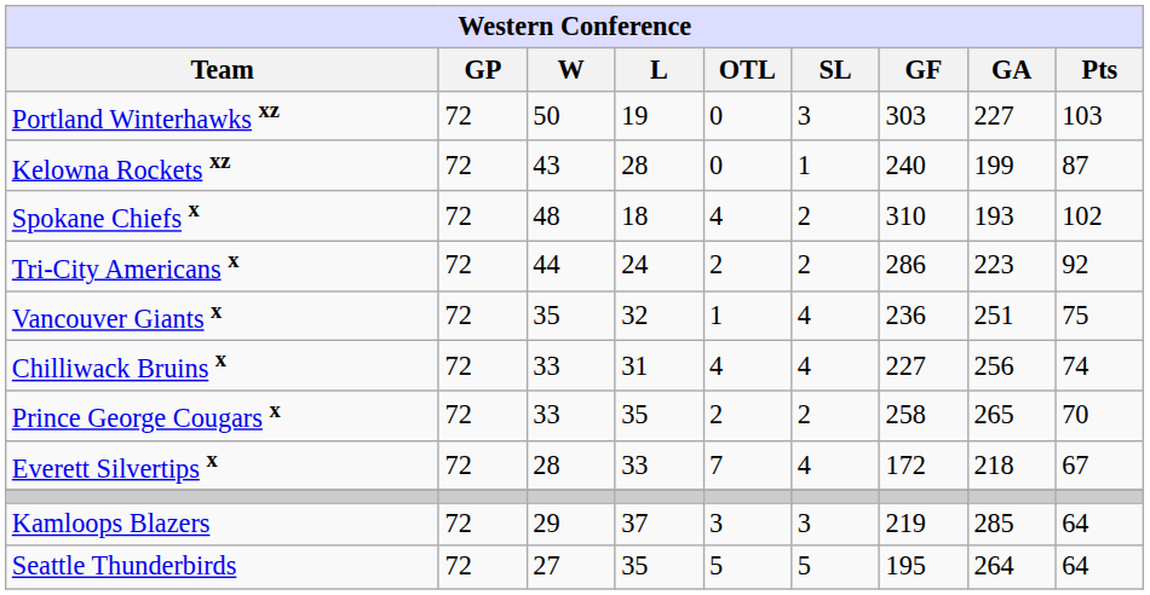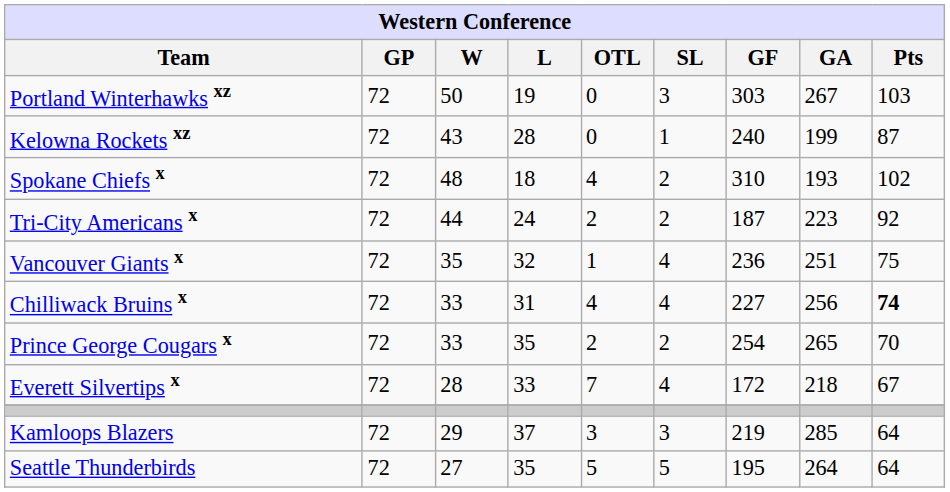 <table class="wikitable">
 <tr>
 <th colspan="9" style="background-color: #DDDDFF;"><strong>Western Conference</strong></th>
 </tr>
 <tr>
 <th width=250>Team</th>
 <th width=45>GP</th>
 <th width=45>W</th>
 <th width=45>L</th>
 <th width=45>OTL</th>
 <th width=45>SL</th>
 <th width=45>GF</th>
 <th width=45>GA</th>
 <th width=45>Pts</th>
 </tr>
 <tr>
 <td><a href='#'>Portland Winterhawks</a> <sup><strong>xz</strong></sup></td>
 <td>72</td>
 <td>50</td>
 <td>19</td>
 <td>0</td>
 <td>3</td>
 <td>303</td>
-<td>227</td>
+<td>267</td>
 <td>103</td>
 </tr>
 <tr>
 <td><a href='#'>Kelowna Rockets</a> <sup><strong>xz</strong></sup></td>
 <td>72</td>
 <td>43</td>
 <td>28</td>
 <td>0</td>
 <td>1</td>
 <td>240</td>
 <td>199</td>
 <td>87</td>
 </tr>
 <tr>
 <td><a href='#'>Spokane Chiefs</a> <sup><strong>x</strong></sup></td>
 <td>72</td>
 <td>48</td>
 <td>18</td>
 <td>4</td>
 <td>2</td>
 <td>310</td>
 <td>193</td>
 <td>102</td>
 </tr>
 <tr>
 <td><a href='#'>Tri-City Americans</a> <sup><strong>x</strong></sup></td>
 <td>72</td>
 <td>44</td>
 <td>24</td>
 <td>2</td>
 <td>2</td>
-<td>286</td>
+<td>187</td>
 <td>223</td>
 <td>92</td>
 </tr>
 <tr>
 <td><a href='#'>Vancouver Giants</a> <sup><strong>x</strong></sup></td>
 <td>72</td>
 <td>35</td>
 <td>32</td>
 <td>1</td>
 <td>4</td>
 <td>236</td>
 <td>251</td>
 <td>75</td>
 </tr>
 <tr>
 <td><a href='#'>Chilliwack Bruins</a> <sup><strong>x</strong></sup></td>
 <td>72</td>
 <td>33</td>
 <td>31</td>
 <td>4</td>
 <td>4</td>
 <td>227</td>
 <td>256</td>
-<td>74</td>
+<td><strong>74</strong></td>
 </tr>
 <tr>
 <td><a href='#'>Prince George Cougars</a> <sup><strong>x</strong></sup></td>
 <td>72</td>
 <td>33</td>
 <td>35</td>
 <td>2</td>
 <td>2</td>
-<td>258</td>
+<td>254</td>
 <td>265</td>
 <td>70</td>
 </tr>
 <tr>
 <td><a href='#'>Everett Silvertips</a> <sup><strong>x</strong></sup></td>
 <td>72</td>
 <td>28</td>
 <td>33</td>
 <td>7</td>
 <td>4</td>
 <td>172</td>
 <td>218</td>
 <td>67</td>
 </tr>
 <tr>
 </tr>
 <tr style="background-color:#cccccc;">
 <td></td>
 <td></td>
 <td></td>
 <td></td>
 <td></td>
 <td></td>
 <td></td>
 <td></td>
 <td></td>
 </tr>
 <tr>
 <td><a href='#'>Kamloops Blazers</a></td>
 <td>72</td>
 <td>29</td>
 <td>37</td>
 <td>3</td>
 <td>3</td>
 <td>219</td>
 <td>285</td>
 <td>64</td>
 </tr>
 <tr>
 <td><a href='#'>Seattle Thunderbirds</a></td>
 <td>72</td>
 <td>27</td>
 <td>35</td>
 <td>5</td>
 <td>5</td>
 <td>195</td>
 <td>264</td>
 <td>64</td>
 </tr>
 </table>
